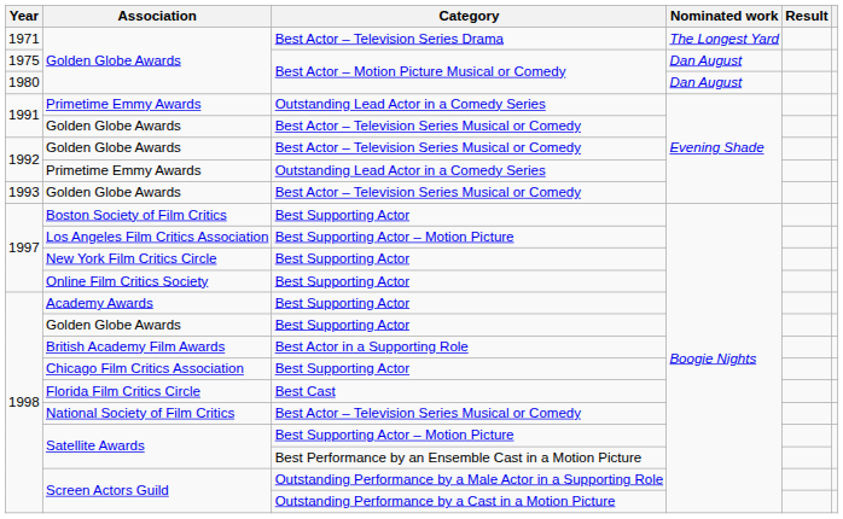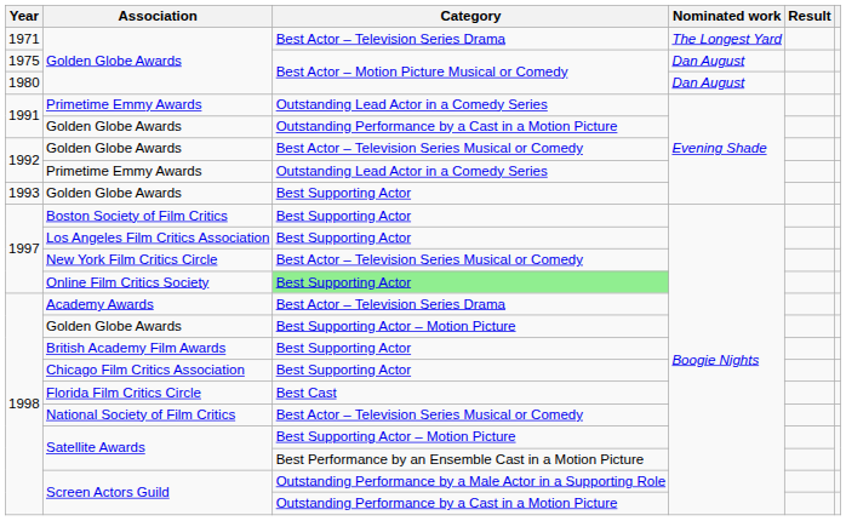 <table class="wikitable sortable">
 <tr>
 <th>Year</th>
 <th>Association</th>
 <th>Category</th>
 <th>Nominated work</th>
 <th>Result</th>
 <th class="unsortable"></th>
 </tr>
 <tr>
 <td>1971</td>
 <td rowspan=3><a href='#'>Golden Globe Awards</a></td>
 <td><a href='#'>Best Actor – Television Series Drama</a></td>
 <td><em><a href='#'>The Longest Yard</a></em></td>
 <td></td>
 <td></td>
 </tr>
 <tr>
 <td>1975</td>
 <td rowspan=2><a href='#'>Best Actor – Motion Picture Musical or Comedy</a></td>
 <td><em><a href='#'>Dan August</a></em></td>
 <td></td>
 <td></td>
 </tr>
 <tr>
 <td>1980</td>
 <td><em><a href='#'>Dan August</a></em></td>
 <td></td>
 <td></td>
 </tr>
 <tr>
 <td rowspan="2">1991</td>
 <td><a href='#'>Primetime Emmy Awards</a></td>
 <td><a href='#'>Outstanding Lead Actor in a Comedy Series</a></td>
 <td rowspan="5"><em><a href='#'>Evening Shade</a></em></td>
 <td></td>
 <td></td>
 </tr>
 <tr>
 <td>Golden Globe Awards</td>
-<td><a href='#'>Best Actor – Television Series Musical or Comedy</a></td>
+<td><a href='#'>Outstanding Performance by a Cast in a Motion Picture</a></td>
 <td></td>
 <td></td>
 </tr>
 <tr>
 <td rowspan="2">1992</td>
 <td>Golden Globe Awards</td>
 <td><a href='#'>Best Actor – Television Series Musical or Comedy</a></td>
 <td></td>
 <td></td>
 </tr>
 <tr>
 <td>Primetime Emmy Awards</td>
 <td><a href='#'>Outstanding Lead Actor in a Comedy Series</a></td>
 <td></td>
 <td></td>
 </tr>
 <tr>
 <td>1993</td>
 <td>Golden Globe Awards</td>
-<td><a href='#'>Best Actor – Television Series Musical or Comedy</a></td>
+<td><a href='#'>Best Supporting Actor</a></td>
 <td></td>
 <td></td>
 </tr>
 <tr>
 <td rowspan="4">1997</td>
 <td><a href='#'>Boston Society of Film Critics</a></td>
 <td><a href='#'>Best Supporting Actor</a></td>
 <td rowspan="14"><em><a href='#'>Boogie Nights</a></em></td>
 <td></td>
 <td></td>
 </tr>
 <tr>
 <td><a href='#'>Los Angeles Film Critics Association</a></td>
-<td><a href='#'>Best Supporting Actor – Motion Picture</a></td>
+<td><a href='#'>Best Supporting Actor</a></td>
 <td></td>
 <td></td>
 </tr>
 <tr>
 <td><a href='#'>New York Film Critics Circle</a></td>
-<td><a href='#'>Best Supporting Actor</a></td>
+<td><a href='#'>Best Actor – Television Series Musical or Comedy</a></td>
 <td></td>
 <td></td>
 </tr>
 <tr>
 <td><a href='#'>Online Film Critics Society</a></td>
-<td><a href='#'>Best Supporting Actor</a></td>
+<td style="background: lightgreen;"><a href='#'>Best Supporting Actor</a></td>
 <td></td>
 <td></td>
 </tr>
 <tr>
 <td rowspan="10">1998</td>
 <td><a href='#'>Academy Awards</a></td>
-<td><a href='#'>Best Supporting Actor</a></td>
+<td><a href='#'>Best Actor – Television Series Drama</a></td>
 <td></td>
 <td></td>
 </tr>
 <tr>
 <td>Golden Globe Awards</td>
-<td><a href='#'>Best Supporting Actor</a></td>
+<td><a href='#'>Best Supporting Actor – Motion Picture</a></td>
 <td></td>
 <td></td>
 </tr>
 <tr>
 <td><a href='#'>British Academy Film Awards</a></td>
-<td><a href='#'>Best Actor in a Supporting Role</a></td>
+<td><a href='#'>Best Supporting Actor</a></td>
 <td></td>
 <td></td>
 </tr>
 <tr>
 <td><a href='#'>Chicago Film Critics Association</a></td>
 <td><a href='#'>Best Supporting Actor</a></td>
 <td></td>
 <td></td>
 </tr>
 <tr>
 <td><a href='#'>Florida Film Critics Circle</a></td>
 <td><a href='#'>Best Cast</a></td>
 <td></td>
 <td></td>
 </tr>
 <tr>
 <td><a href='#'>National Society of Film Critics</a></td>
 <td><a href='#'>Best Actor – Television Series Musical or Comedy</a></td>
 <td></td>
 <td></td>
 </tr>
 <tr>
 <td rowspan=2><a href='#'>Satellite Awards</a></td>
 <td><a href='#'>Best Supporting Actor – Motion Picture</a></td>
 <td></td>
 <td rowspan=2></td>
 </tr>
 <tr>
 <td>Best Performance by an Ensemble Cast in a Motion Picture</td>
 <td></td>
 </tr>
 <tr>
 <td rowspan=2><a href='#'>Screen Actors Guild</a></td>
 <td><a href='#'>Outstanding Performance by a Male Actor in a Supporting Role</a></td>
 <td></td>
 <td></td>
 </tr>
 <tr>
 <td><a href='#'>Outstanding Performance by a Cast in a Motion Picture</a></td>
 <td></td>
 <td></td>
 </tr>
 </table>
